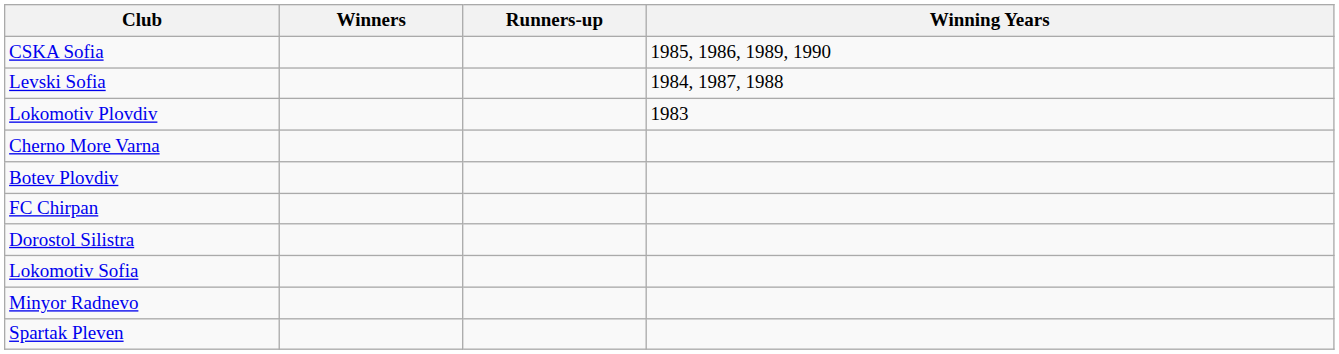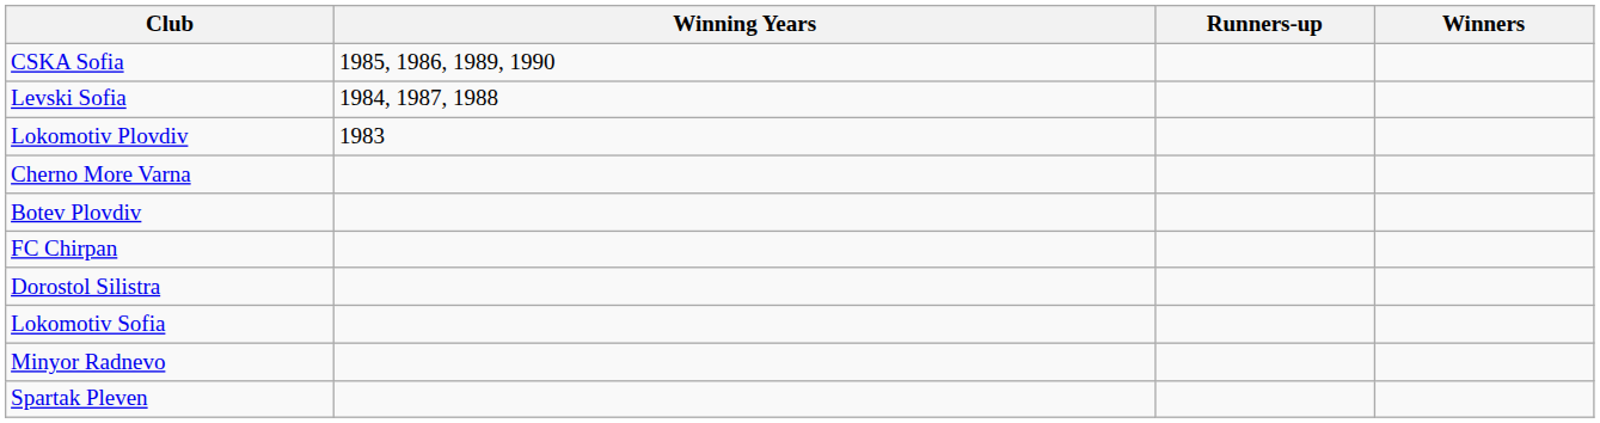 <table class="wikitable sortable" style="font-size:90%; ">
 <tr>
 <th style="width:12%;">Club</th>
+<th style="width:30%;">Winning Years</th>
+<th style="width:8%;">Runners-up</th>
 <th style="width:8%;">Winners</th>
-<th style="width:8%;">Runners-up</th>
-<th style="width:30%;">Winning Years</th>
 </tr>
 <tr>
 <td><a href='#'>CSKA Sofia</a></td>
+<td>1985, 1986, 1989, 1990</td>
 <td></td>
 <td></td>
-<td>1985, 1986, 1989, 1990</td>
 </tr>
 <tr>
 <td><a href='#'>Levski Sofia</a></td>
+<td>1984, 1987, 1988</td>
 <td></td>
 <td></td>
-<td>1984, 1987, 1988</td>
 </tr>
 <tr>
 <td><a href='#'>Lokomotiv Plovdiv</a></td>
+<td>1983</td>
 <td></td>
 <td></td>
-<td>1983</td>
 </tr>
 <tr>
 <td><a href='#'>Cherno More Varna</a></td>
 <td></td>
 <td></td>
 <td></td>
 </tr>
 <tr>
 <td><a href='#'>Botev Plovdiv</a></td>
 <td></td>
 <td></td>
 <td></td>
 </tr>
 <tr>
 <td><a href='#'>FC Chirpan</a></td>
 <td></td>
 <td></td>
 <td></td>
 </tr>
 <tr>
 <td><a href='#'>Dorostol Silistra</a></td>
 <td></td>
 <td></td>
 <td></td>
 </tr>
 <tr>
 <td><a href='#'>Lokomotiv Sofia</a></td>
 <td></td>
 <td></td>
 <td></td>
 </tr>
 <tr>
 <td><a href='#'>Minyor Radnevo</a></td>
 <td></td>
 <td></td>
 <td></td>
 </tr>
 <tr>
 <td><a href='#'>Spartak Pleven</a></td>
 <td></td>
 <td></td>
 <td></td>
 </tr>
 </table>
